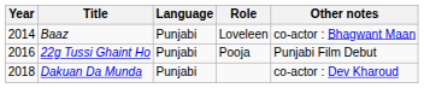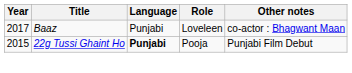 <table class="wikitable sortable">
 <tr>
 <th>Year</th>
 <th>Title</th>
 <th>Language</th>
 <th>Role</th>
 <th>Other notes</th>
 </tr>
 <tr>
-<td>2014</td>
+<td>2017</td>
 <td><em>Baaz</em></td>
 <td>Punjabi</td>
 <td>Loveleen</td>
 <td>co-actor : <a href='#'>Bhagwant Maan</a></td>
 </tr>
 <tr>
-<td>2016</td>
+<td>2015</td>
 <td><em><a href='#'>22g Tussi Ghaint Ho</a></em></td>
-<td>Punjabi</td>
+<td><strong>Punjabi</strong></td>
 <td>Pooja</td>
 <td>Punjabi Film Debut</td>
 </tr>
-<tr>
-<td>2018</td>
-<td><em><a href='#'>Dakuan Da Munda</a></em></td>
-<td>Punjabi</td>
-<td></td>
-<td>co-actor : <a href='#'>Dev Kharoud</a></td>
-</tr>
 </table>
